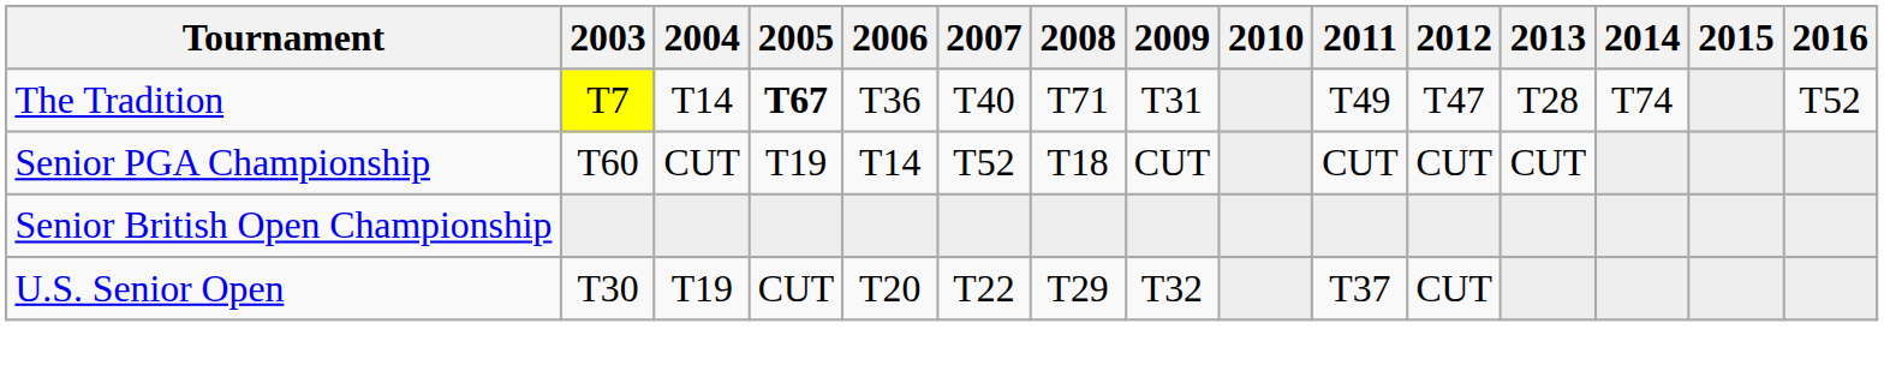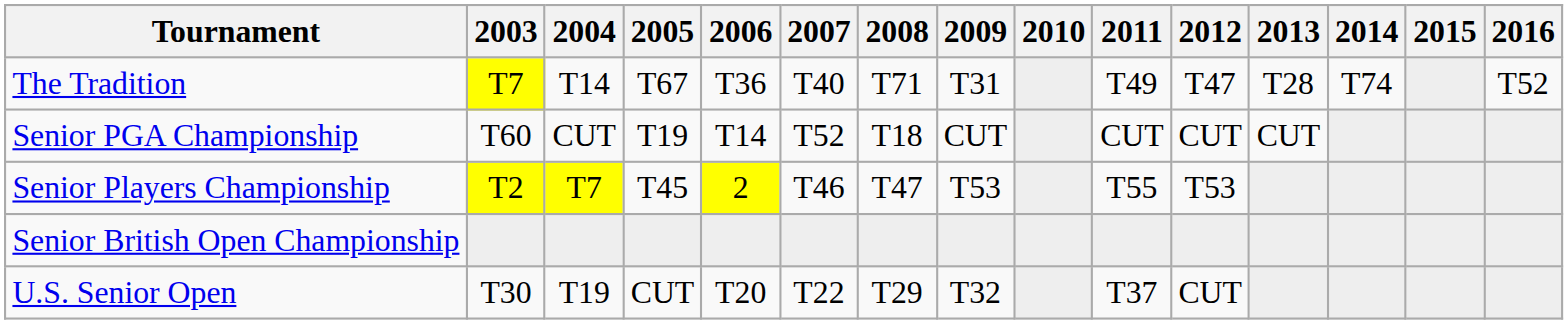 <table class="wikitable" style="font-size:95%;text-align:center;">
 <tr>
 <th>Tournament</th>
 <th>2003</th>
 <th>2004</th>
 <th>2005</th>
 <th>2006</th>
 <th>2007</th>
 <th>2008</th>
 <th>2009</th>
 <th>2010</th>
 <th>2011</th>
 <th>2012</th>
 <th>2013</th>
 <th>2014</th>
 <th>2015</th>
 <th>2016</th>
 </tr>
 <tr>
 <td align=left><a href='#'>The Tradition</a></td>
 <td style="background:yellow;">T7</td>
 <td>T14</td>
-<td><strong>T67</strong></td>
+<td>T67</td>
 <td>T36</td>
 <td>T40</td>
 <td>T71</td>
 <td>T31</td>
 <td style="background:#eeeeee;"></td>
 <td>T49</td>
 <td>T47</td>
 <td>T28</td>
 <td>T74</td>
 <td style="background:#eeeeee;"></td>
 <td>T52</td>
 </tr>
 <tr>
 <td align=left><a href='#'>Senior PGA Championship</a></td>
 <td>T60</td>
 <td>CUT</td>
 <td>T19</td>
 <td>T14</td>
 <td>T52</td>
 <td>T18</td>
 <td>CUT</td>
 <td style="background:#eeeeee;"></td>
 <td>CUT</td>
 <td>CUT</td>
 <td>CUT</td>
+<td style="background:#eeeeee;"></td>
+<td style="background:#eeeeee;"></td>
+<td style="background:#eeeeee;"></td>
+</tr>
+<tr>
+<td align=left><a href='#'>Senior Players Championship</a></td>
+<td style="background:yellow;">T2</td>
+<td style="background:yellow;">T7</td>
+<td>T45</td>
+<td style="background:yellow;">2</td>
+<td>T46</td>
+<td>T47</td>
+<td>T53</td>
+<td style="background:#eeeeee;"></td>
+<td>T55</td>
+<td>T53</td>
+<td style="background:#eeeeee;"></td>
 <td style="background:#eeeeee;"></td>
 <td style="background:#eeeeee;"></td>
 <td style="background:#eeeeee;"></td>
 </tr>
 <tr>
 <td align=left><a href='#'>Senior British Open Championship</a></td>
 <td style="background:#eeeeee;"></td>
 <td style="background:#eeeeee;"></td>
 <td style="background:#eeeeee;"></td>
 <td style="background:#eeeeee;"></td>
 <td style="background:#eeeeee;"></td>
 <td style="background:#eeeeee;"></td>
 <td style="background:#eeeeee;"></td>
 <td style="background:#eeeeee;"></td>
 <td style="background:#eeeeee;"></td>
 <td style="background:#eeeeee;"></td>
 <td style="background:#eeeeee;"></td>
 <td style="background:#eeeeee;"></td>
 <td style="background:#eeeeee;"></td>
 <td style="background:#eeeeee;"></td>
 </tr>
 <tr>
 <td align=left><a href='#'>U.S. Senior Open</a></td>
 <td>T30</td>
 <td>T19</td>
 <td>CUT</td>
 <td>T20</td>
 <td>T22</td>
 <td>T29</td>
 <td>T32</td>
 <td style="background:#eeeeee;"></td>
 <td>T37</td>
 <td>CUT</td>
 <td style="background:#eeeeee;"></td>
 <td style="background:#eeeeee;"></td>
 <td style="background:#eeeeee;"></td>
 <td style="background:#eeeeee;"></td>
 </tr>
 </table>
